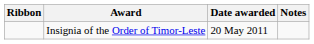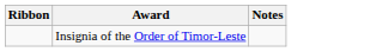 <table class="wikitable">
 <tr>
 <th>Ribbon</th>
 <th>Award</th>
-<th>Date awarded</th>
 <th>Notes</th>
 </tr>
 <tr>
 <td></td>
 <td>Insignia of the <a href='#'>Order of Timor-Leste</a></td>
-<td>20 May 2011</td>
 <td></td>
 </tr>
 </table>
